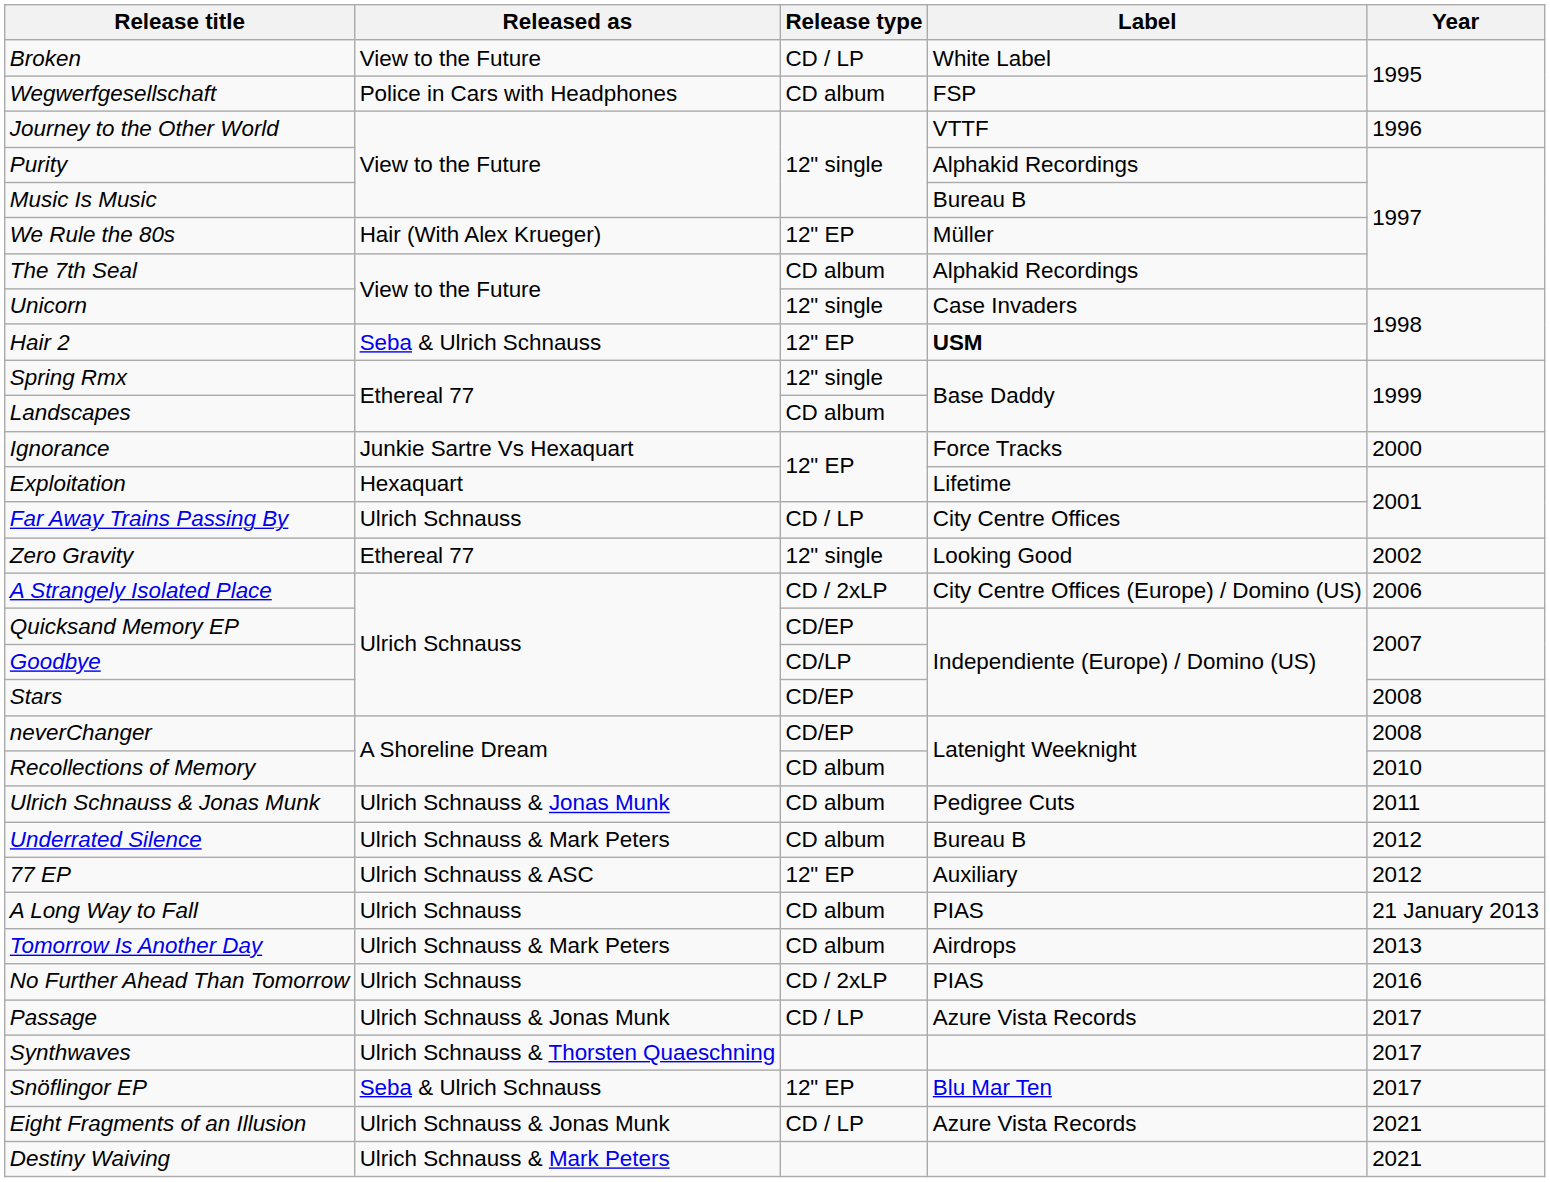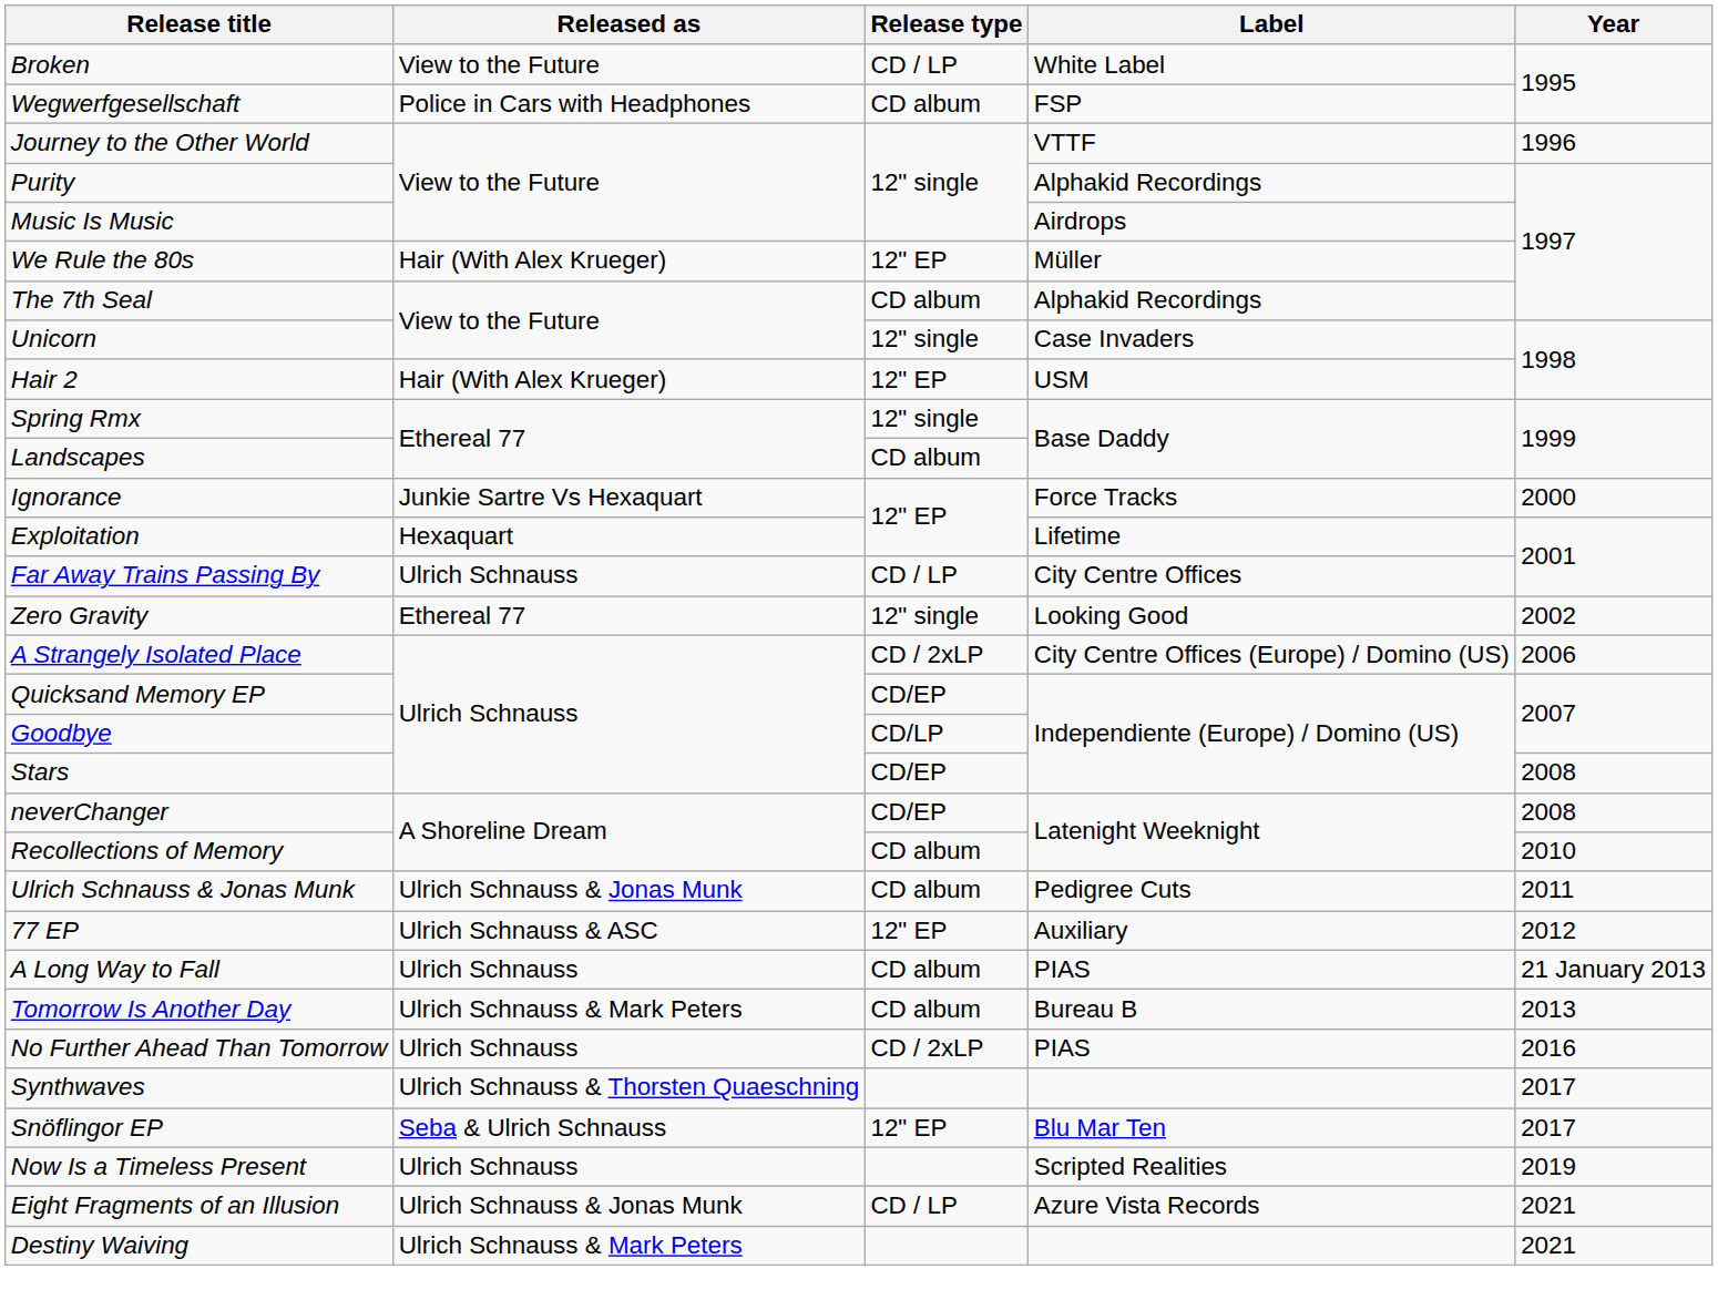 <table class="wikitable" |>
 <tr>
 <th>Release title</th>
 <th>Released as</th>
 <th>Release type</th>
 <th>Label</th>
 <th>Year</th>
 </tr>
 <tr>
 <td><em>Broken</em></td>
 <td>View to the Future</td>
 <td>CD / LP</td>
 <td>White Label</td>
 <td rowspan="2">1995</td>
 </tr>
 <tr>
 <td><em>Wegwerfgesellschaft</em></td>
 <td>Police in Cars with Headphones</td>
 <td>CD album</td>
 <td>FSP</td>
 </tr>
 <tr>
 <td><em>Journey to the Other World</em></td>
 <td rowspan="3">View to the Future</td>
 <td rowspan="3">12" single</td>
 <td>VTTF</td>
 <td>1996</td>
 </tr>
 <tr>
 <td><em>Purity</em></td>
 <td>Alphakid Recordings</td>
 <td rowspan="4">1997</td>
 </tr>
 <tr>
 <td><em>Music Is Music</em></td>
-<td>Bureau B</td>
+<td>Airdrops</td>
 </tr>
 <tr>
 <td><em>We Rule the 80s</em></td>
 <td>Hair (With Alex Krueger)</td>
 <td>12" EP</td>
 <td>Müller</td>
 </tr>
 <tr>
 <td><em>The 7th Seal</em></td>
 <td rowspan="2">View to the Future</td>
 <td>CD album</td>
 <td>Alphakid Recordings</td>
 </tr>
 <tr>
 <td><em>Unicorn</em></td>
 <td>12" single</td>
 <td>Case Invaders</td>
 <td rowspan="2">1998</td>
 </tr>
 <tr>
 <td><em>Hair 2</em></td>
-<td><a href='#'>Seba</a> & Ulrich Schnauss</td>
+<td>Hair (With Alex Krueger)</td>
 <td>12" EP</td>
-<td><strong>USM</strong></td>
+<td>USM</td>
 </tr>
 <tr>
 <td><em>Spring Rmx</em></td>
 <td rowspan="2">Ethereal 77</td>
 <td>12" single</td>
 <td rowspan="2">Base Daddy</td>
 <td rowspan="2">1999</td>
 </tr>
 <tr>
 <td><em>Landscapes</em></td>
 <td>CD album</td>
 </tr>
 <tr>
 <td><em>Ignorance</em></td>
 <td>Junkie Sartre Vs Hexaquart</td>
 <td rowspan="2">12" EP</td>
 <td>Force Tracks</td>
 <td>2000</td>
 </tr>
 <tr>
 <td><em>Exploitation</em></td>
 <td>Hexaquart</td>
 <td>Lifetime</td>
 <td rowspan="2">2001</td>
 </tr>
 <tr>
 <td><em><a href='#'>Far Away Trains Passing By</a></em></td>
 <td>Ulrich Schnauss</td>
 <td>CD / LP</td>
 <td>City Centre Offices</td>
 </tr>
 <tr>
 <td><em>Zero Gravity</em></td>
 <td>Ethereal 77</td>
 <td>12" single</td>
 <td>Looking Good</td>
 <td>2002</td>
 </tr>
 <tr>
 <td><em><a href='#'>A Strangely Isolated Place</a></em></td>
 <td rowspan="4">Ulrich Schnauss</td>
 <td>CD / 2xLP</td>
 <td>City Centre Offices (Europe) / Domino (US)</td>
 <td>2006</td>
 </tr>
 <tr>
 <td><em>Quicksand Memory EP</em></td>
 <td>CD/EP</td>
 <td rowspan="3">Independiente (Europe) / Domino (US)</td>
 <td rowspan="2">2007</td>
 </tr>
 <tr>
 <td><em><a href='#'>Goodbye</a></em></td>
 <td>CD/LP</td>
 </tr>
 <tr>
 <td><em>Stars</em></td>
 <td>CD/EP</td>
 <td>2008</td>
 </tr>
 <tr>
 <td><em>neverChanger</em></td>
 <td rowspan="2">A Shoreline Dream</td>
 <td>CD/EP</td>
 <td rowspan="2">Latenight Weeknight</td>
 <td>2008</td>
 </tr>
 <tr>
 <td><em>Recollections of Memory</em></td>
 <td>CD album</td>
 <td>2010</td>
 </tr>
 <tr>
 <td><em>Ulrich Schnauss & Jonas Munk</em></td>
 <td>Ulrich Schnauss & <a href='#'>Jonas Munk</a></td>
 <td>CD album</td>
 <td>Pedigree Cuts</td>
 <td>2011</td>
 </tr>
 <tr>
-<td><em><a href='#'>Underrated Silence</a></em></td>
-<td>Ulrich Schnauss & Mark Peters</td>
-<td>CD album</td>
-<td>Bureau B</td>
-<td>2012</td>
-</tr>
-<tr>
 <td><em>77 EP</em></td>
 <td>Ulrich Schnauss & ASC</td>
 <td>12" EP</td>
 <td>Auxiliary</td>
 <td>2012</td>
 </tr>
 <tr>
 <td><em>A Long Way to Fall</em></td>
 <td>Ulrich Schnauss</td>
 <td>CD album</td>
 <td>PIAS</td>
 <td>21 January 2013</td>
 </tr>
 <tr>
 <td><em><a href='#'>Tomorrow Is Another Day</a></em></td>
 <td>Ulrich Schnauss & Mark Peters</td>
 <td>CD album</td>
-<td>Airdrops</td>
+<td>Bureau B</td>
 <td>2013</td>
 </tr>
 <tr>
 <td><em>No Further Ahead Than Tomorrow</em></td>
 <td>Ulrich Schnauss</td>
 <td>CD / 2xLP</td>
 <td>PIAS</td>
 <td>2016</td>
-</tr>
-<tr>
-<td><em>Passage</em></td>
-<td>Ulrich Schnauss & Jonas Munk</td>
-<td>CD / LP</td>
-<td>Azure Vista Records</td>
-<td>2017</td>
 </tr>
 <tr>
 <td><em>Synthwaves</em></td>
 <td>Ulrich Schnauss & <a href='#'>Thorsten Quaeschning</a></td>
 <td></td>
 <td></td>
 <td>2017</td>
 </tr>
 <tr>
 <td><em>Snöflingor EP</em></td>
 <td><a href='#'>Seba</a> & Ulrich Schnauss</td>
 <td>12" EP</td>
 <td><a href='#'>Blu Mar Ten</a></td>
 <td>2017</td>
 </tr>
 <tr>
+<td><em>Now Is a Timeless Present</em></td>
+<td>Ulrich Schnauss</td>
+<td></td>
+<td>Scripted Realities</td>
+<td>2019</td>
+</tr>
+<tr>
 <td><em>Eight Fragments of an Illusion</em></td>
 <td>Ulrich Schnauss & Jonas Munk</td>
 <td>CD / LP</td>
 <td>Azure Vista Records</td>
 <td>2021</td>
 </tr>
 <tr>
 <td><em>Destiny Waiving</em></td>
 <td>Ulrich Schnauss & <a href='#'>Mark Peters</a></td>
 <td></td>
 <td></td>
 <td>2021</td>
 </tr>
 </table>
